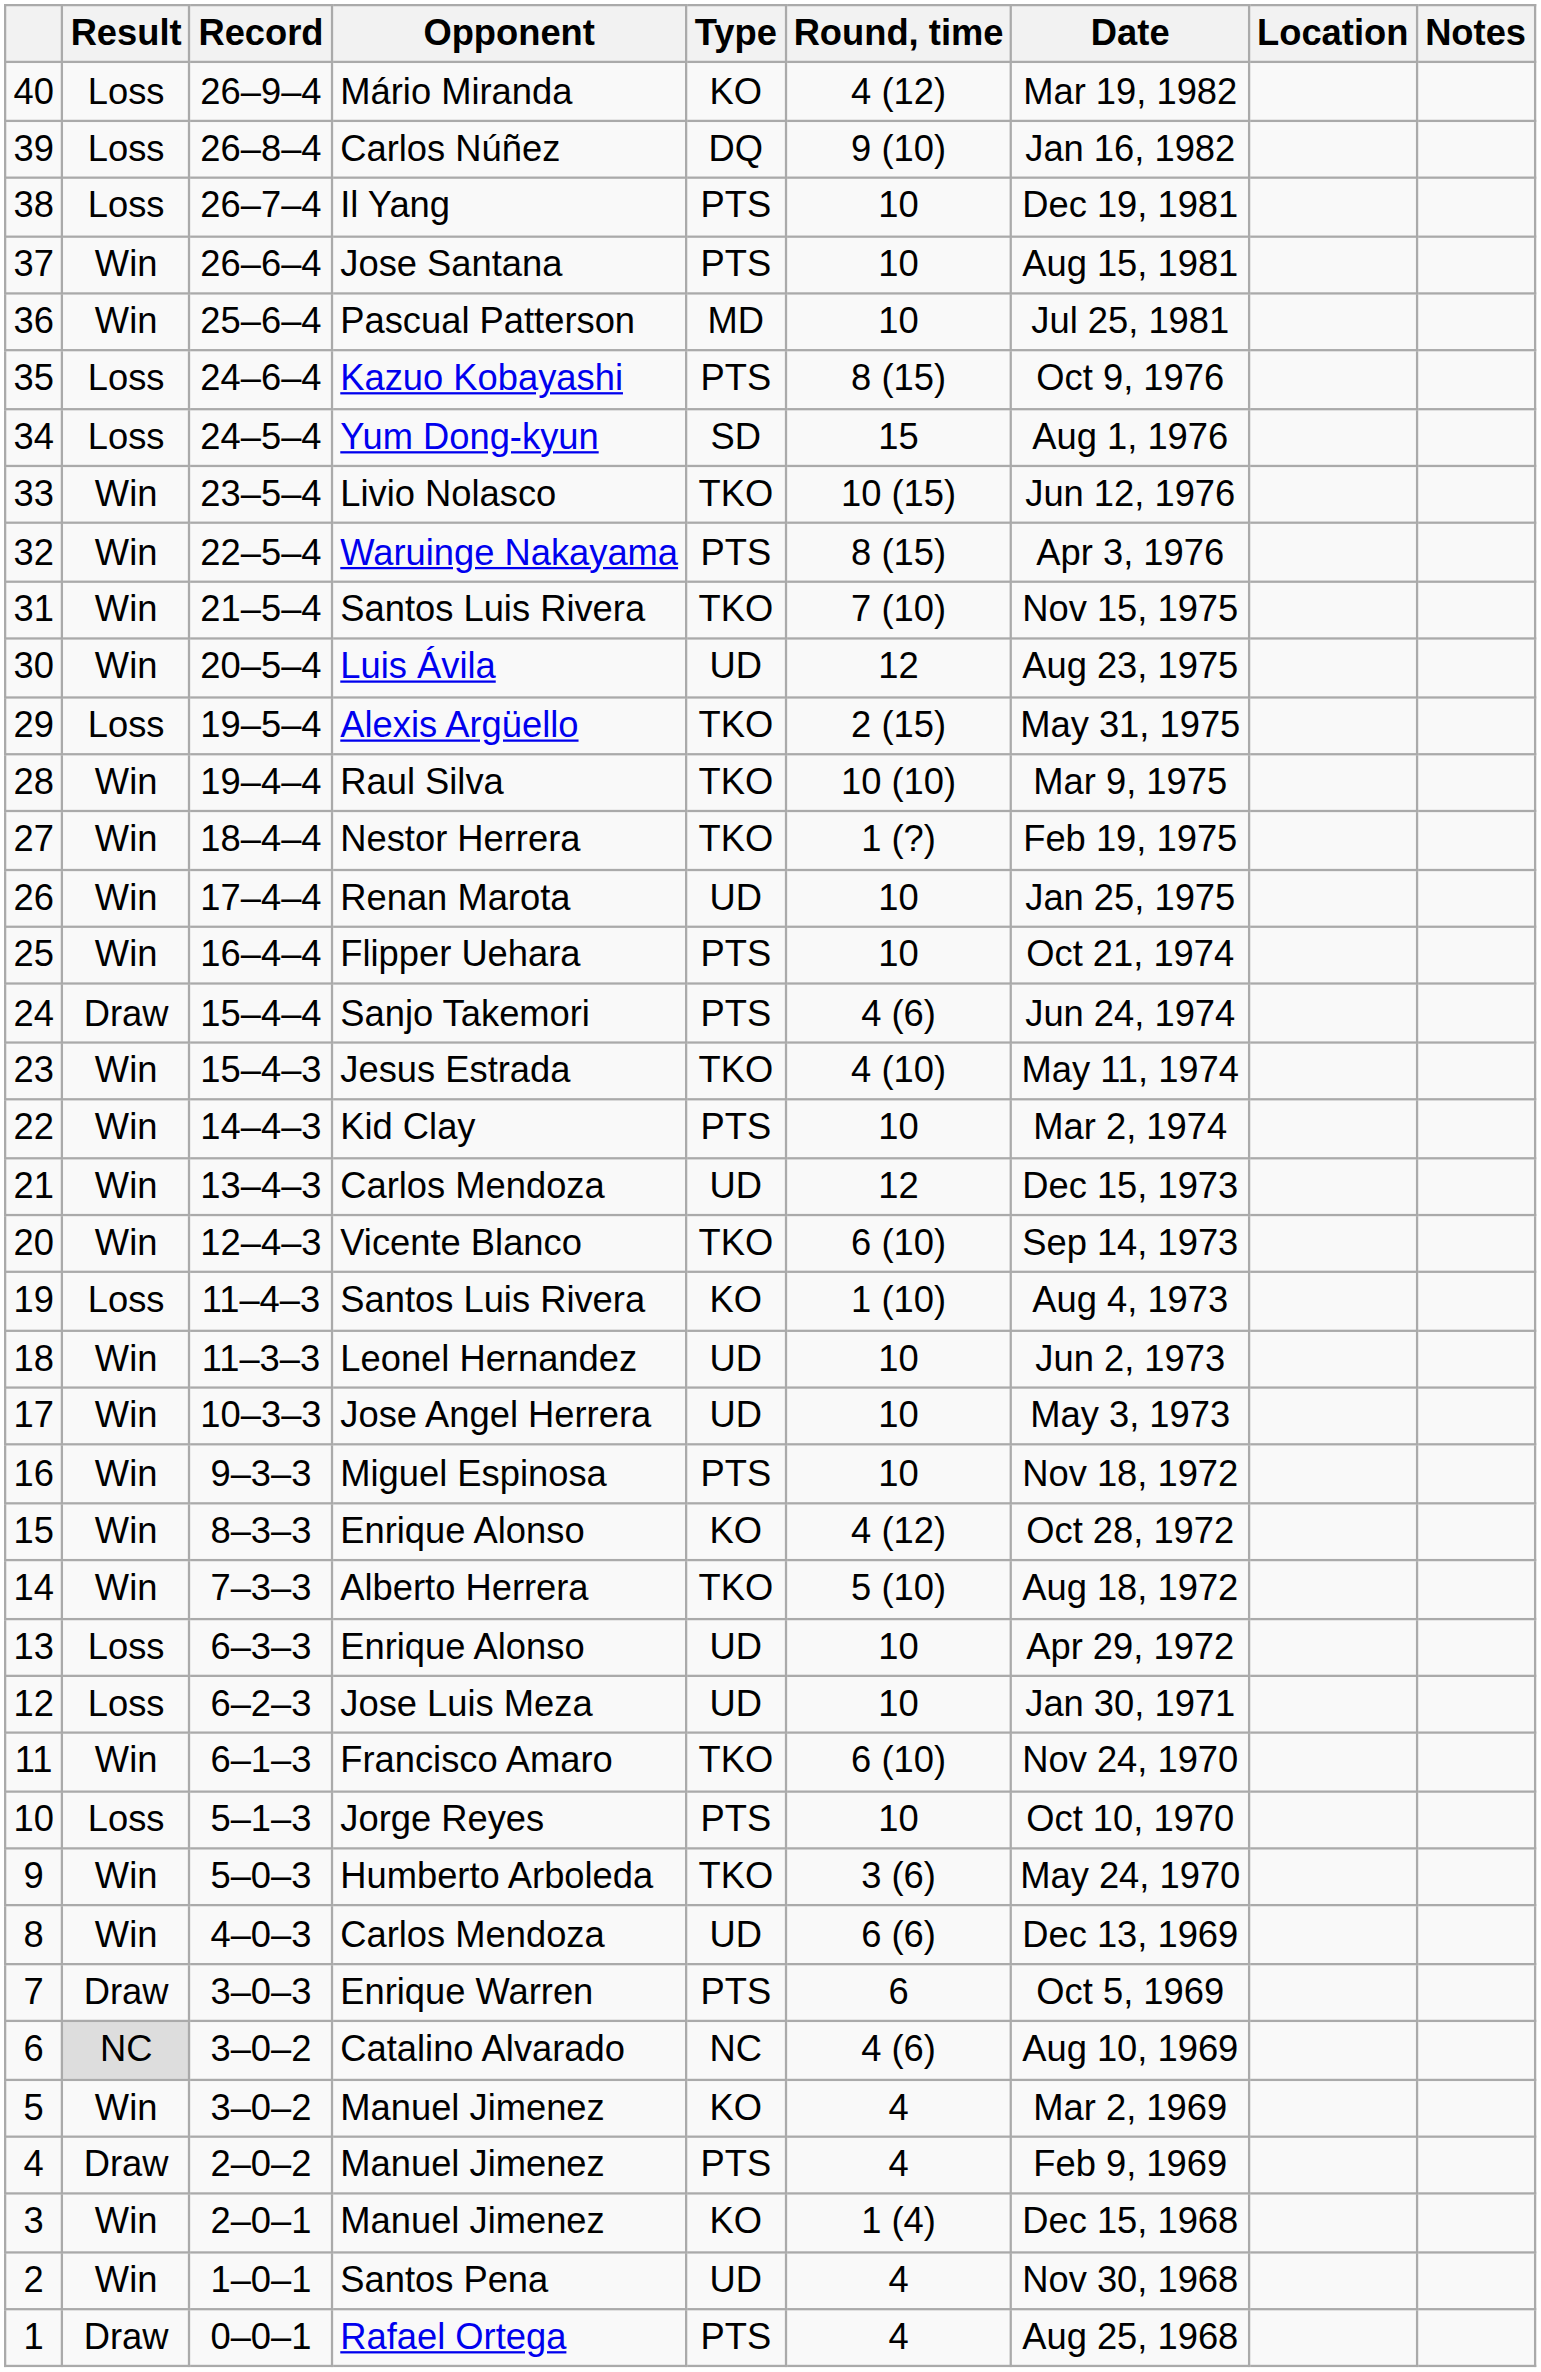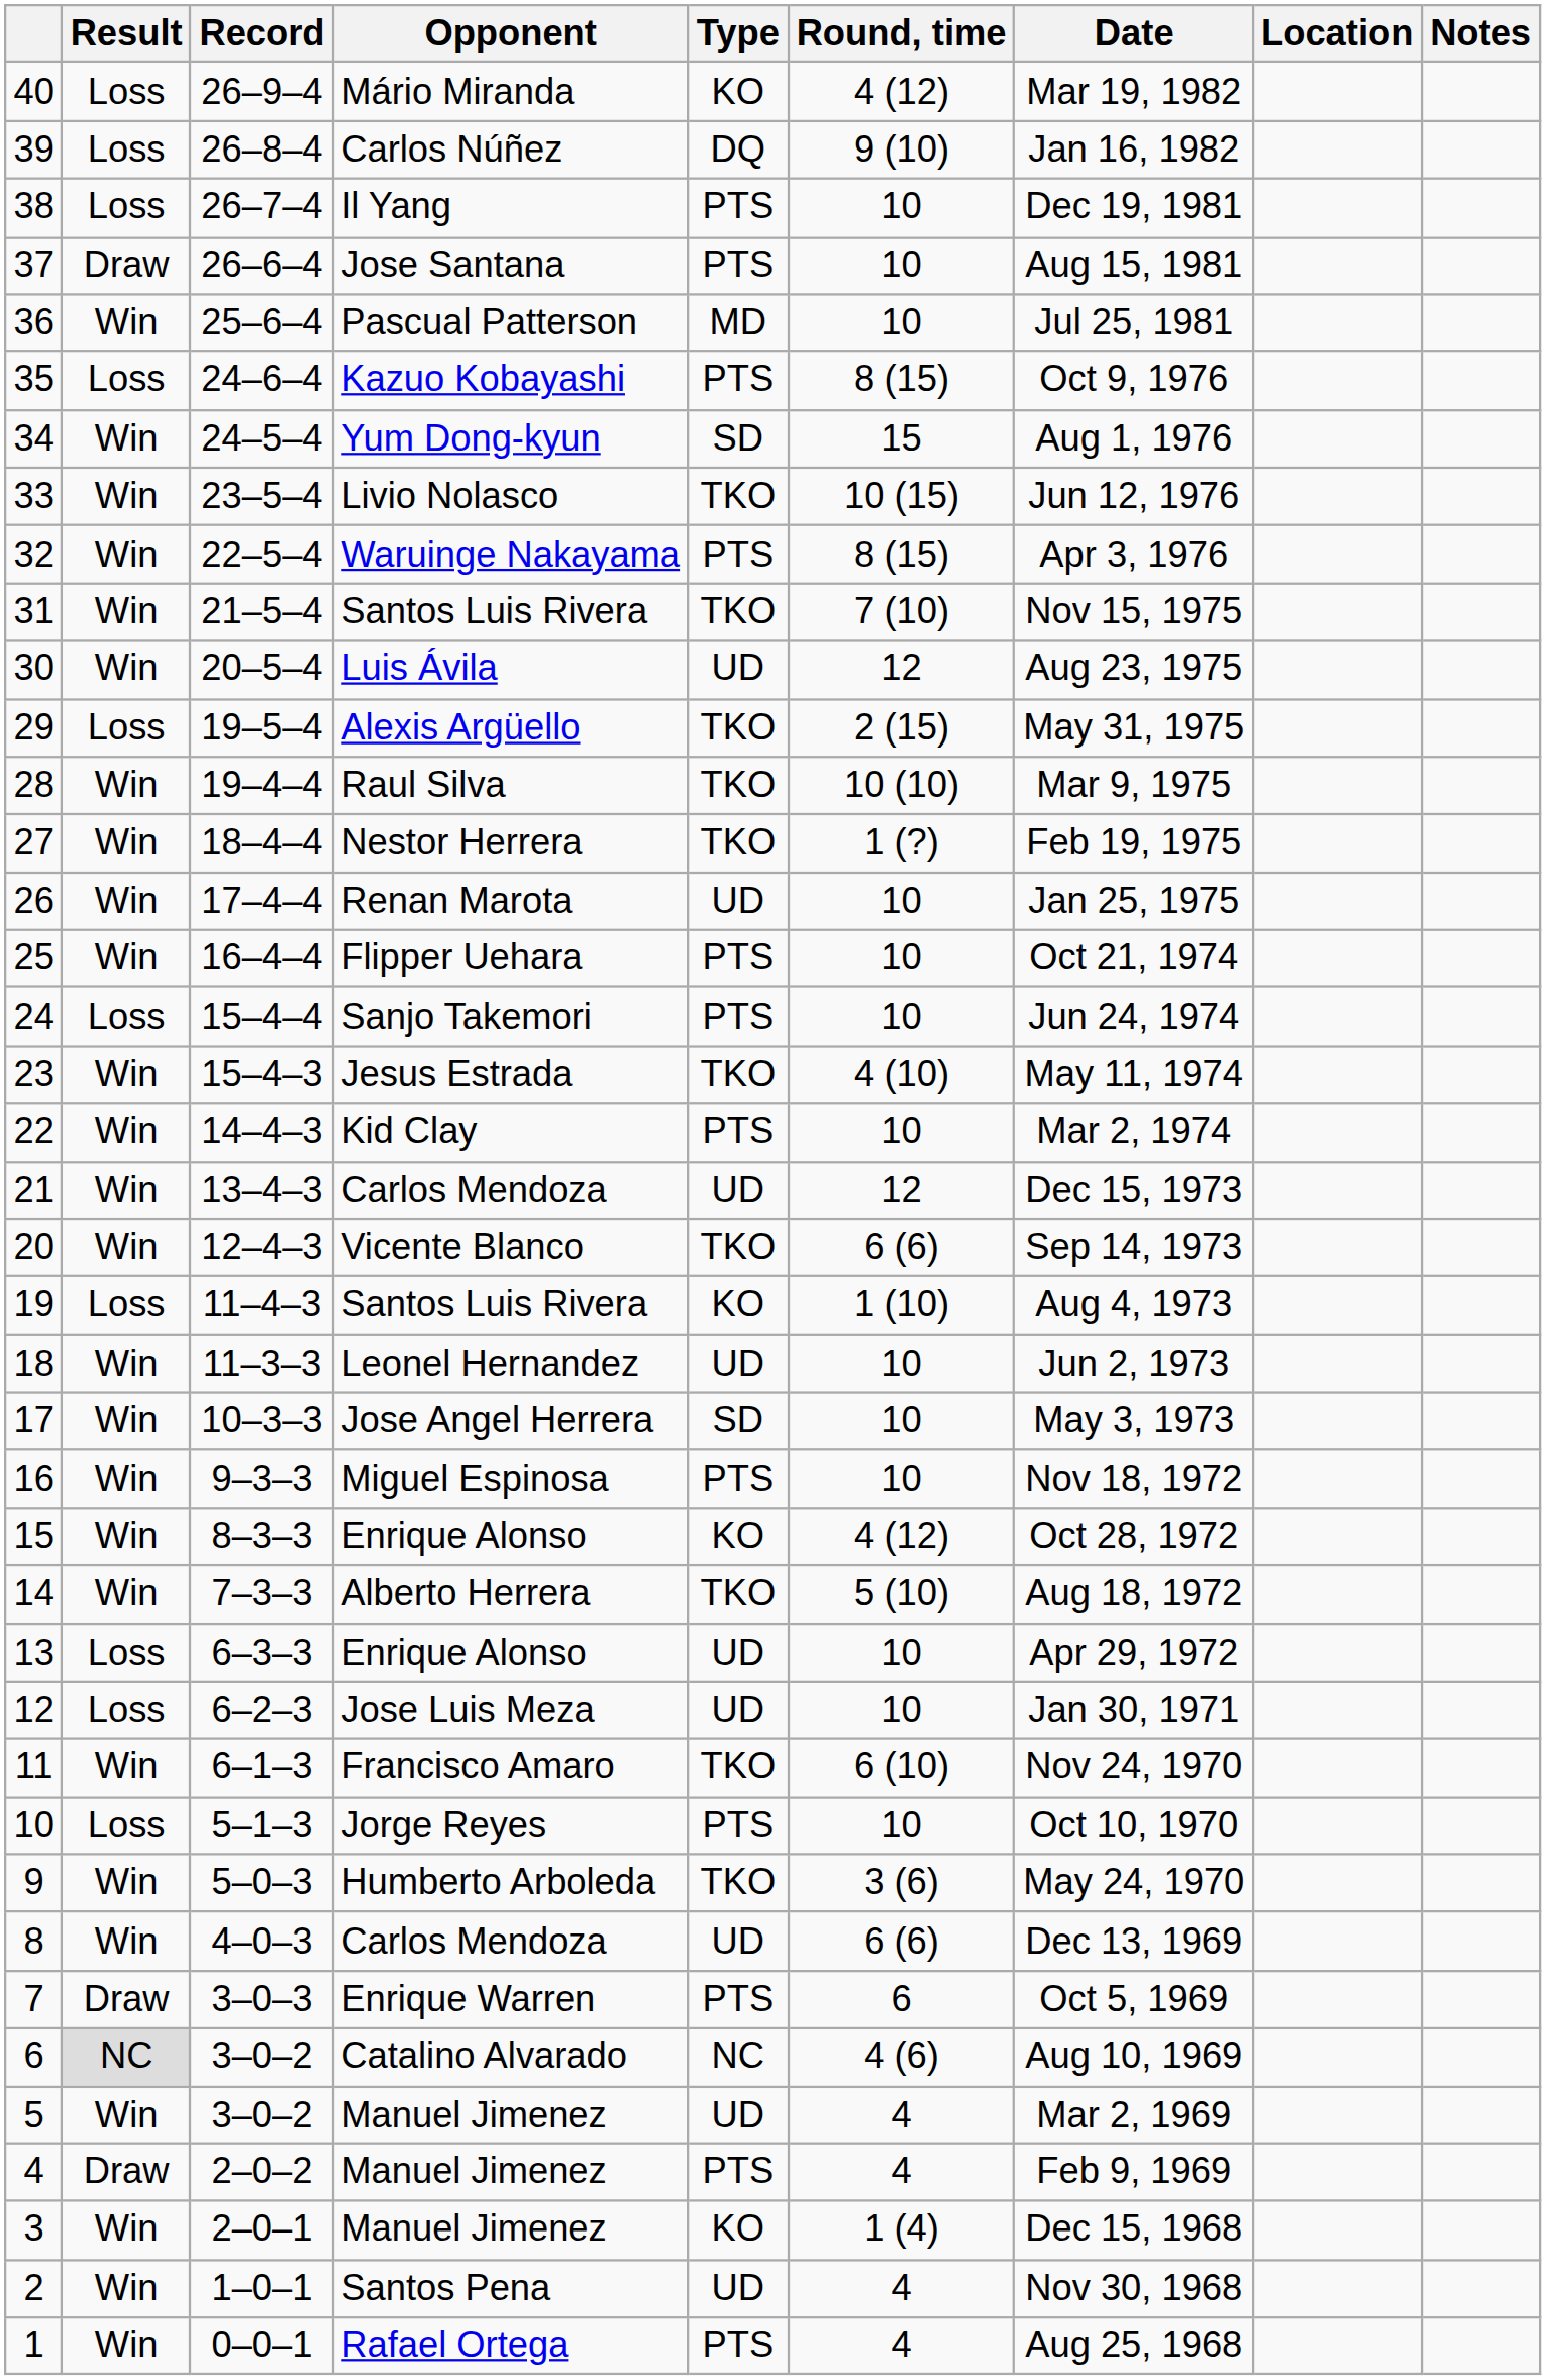 <table class=wikitable style=text-align:center>
 <tr>
 <th></th>
 <th>Result</th>
 <th>Record</th>
 <th>Opponent</th>
 <th>Type</th>
 <th>Round, time</th>
 <th>Date</th>
 <th>Location</th>
 <th>Notes</th>
 </tr>
 <tr>
 <td>40</td>
 <td>Loss</td>
 <td>26–9–4 </td>
 <td align=left>Mário Miranda</td>
 <td>KO</td>
 <td>4 (12)</td>
 <td>Mar 19, 1982</td>
 <td align=left></td>
 <td align=left></td>
 </tr>
 <tr>
 <td>39</td>
 <td>Loss</td>
 <td>26–8–4 </td>
 <td align=left>Carlos Núñez</td>
 <td>DQ</td>
 <td>9 (10)</td>
 <td>Jan 16, 1982</td>
 <td align=left></td>
 <td align=left></td>
 </tr>
 <tr>
 <td>38</td>
 <td>Loss</td>
 <td>26–7–4 </td>
 <td align=left>Il Yang</td>
 <td>PTS</td>
 <td>10</td>
 <td>Dec 19, 1981</td>
 <td align=left></td>
 <td align=left></td>
 </tr>
 <tr>
 <td>37</td>
-<td>Win</td>
+<td>Draw</td>
 <td>26–6–4 </td>
 <td align=left>Jose Santana</td>
 <td>PTS</td>
 <td>10</td>
 <td>Aug 15, 1981</td>
 <td align=left></td>
 <td align=left></td>
 </tr>
 <tr>
 <td>36</td>
 <td>Win</td>
 <td>25–6–4 </td>
 <td align=left>Pascual Patterson</td>
 <td>MD</td>
 <td>10</td>
 <td>Jul 25, 1981</td>
 <td align=left></td>
 <td align=left></td>
 </tr>
 <tr>
 <td>35</td>
 <td>Loss</td>
 <td>24–6–4 </td>
 <td align=left><a href='#'>Kazuo Kobayashi</a></td>
 <td>PTS</td>
 <td>8 (15)</td>
 <td>Oct 9, 1976</td>
 <td align=left></td>
 <td align=left></td>
 </tr>
 <tr>
 <td>34</td>
-<td>Loss</td>
+<td>Win</td>
 <td>24–5–4 </td>
 <td align=left><a href='#'>Yum Dong-kyun</a></td>
 <td>SD</td>
 <td>15</td>
 <td>Aug 1, 1976</td>
 <td align=left></td>
 <td align=left></td>
 </tr>
 <tr>
 <td>33</td>
 <td>Win</td>
 <td>23–5–4 </td>
 <td align=left>Livio Nolasco</td>
 <td>TKO</td>
 <td>10 (15)</td>
 <td>Jun 12, 1976</td>
 <td align=left></td>
 <td align=left></td>
 </tr>
 <tr>
 <td>32</td>
 <td>Win</td>
 <td>22–5–4 </td>
 <td align=left><a href='#'>Waruinge Nakayama</a></td>
 <td>PTS</td>
 <td>8 (15)</td>
 <td>Apr 3, 1976</td>
 <td align=left></td>
 <td align=left></td>
 </tr>
 <tr>
 <td>31</td>
 <td>Win</td>
 <td>21–5–4 </td>
 <td align=left>Santos Luis Rivera</td>
 <td>TKO</td>
 <td>7 (10)</td>
 <td>Nov 15, 1975</td>
 <td align=left></td>
 <td align=left></td>
 </tr>
 <tr>
 <td>30</td>
 <td>Win</td>
 <td>20–5–4 </td>
 <td align=left><a href='#'>Luis Ávila</a></td>
 <td>UD</td>
 <td>12</td>
 <td>Aug 23, 1975</td>
 <td align=left></td>
 <td align=left></td>
 </tr>
 <tr>
 <td>29</td>
 <td>Loss</td>
 <td>19–5–4 </td>
 <td align=left><a href='#'>Alexis Argüello</a></td>
 <td>TKO</td>
 <td>2 (15)</td>
 <td>May 31, 1975</td>
 <td align=left></td>
 <td align=left></td>
 </tr>
 <tr>
 <td>28</td>
 <td>Win</td>
 <td>19–4–4 </td>
 <td align=left>Raul Silva</td>
 <td>TKO</td>
 <td>10 (10)</td>
 <td>Mar 9, 1975</td>
 <td align=left></td>
 <td align=left></td>
 </tr>
 <tr>
 <td>27</td>
 <td>Win</td>
 <td>18–4–4 </td>
 <td align=left>Nestor Herrera</td>
 <td>TKO</td>
 <td>1 (?)</td>
 <td>Feb 19, 1975</td>
 <td align=left></td>
 <td align=left></td>
 </tr>
 <tr>
 <td>26</td>
 <td>Win</td>
 <td>17–4–4 </td>
 <td align=left>Renan Marota</td>
 <td>UD</td>
 <td>10</td>
 <td>Jan 25, 1975</td>
 <td align=left></td>
 <td align=left></td>
 </tr>
 <tr>
 <td>25</td>
 <td>Win</td>
 <td>16–4–4 </td>
 <td align=left>Flipper Uehara</td>
 <td>PTS</td>
 <td>10</td>
 <td>Oct 21, 1974</td>
 <td align=left></td>
 <td align=left></td>
 </tr>
 <tr>
 <td>24</td>
-<td>Draw</td>
+<td>Loss</td>
 <td>15–4–4 </td>
 <td align=left>Sanjo Takemori</td>
 <td>PTS</td>
-<td>4 (6)</td>
+<td>10</td>
 <td>Jun 24, 1974</td>
 <td align=left></td>
 <td align=left></td>
 </tr>
 <tr>
 <td>23</td>
 <td>Win</td>
 <td>15–4–3 </td>
 <td align=left>Jesus Estrada</td>
 <td>TKO</td>
 <td>4 (10)</td>
 <td>May 11, 1974</td>
 <td align=left></td>
 <td align=left></td>
 </tr>
 <tr>
 <td>22</td>
 <td>Win</td>
 <td>14–4–3 </td>
 <td align=left>Kid Clay</td>
 <td>PTS</td>
 <td>10</td>
 <td>Mar 2, 1974</td>
 <td align=left></td>
 <td align=left></td>
 </tr>
 <tr>
 <td>21</td>
 <td>Win</td>
 <td>13–4–3 </td>
 <td align=left>Carlos Mendoza</td>
 <td>UD</td>
 <td>12</td>
 <td>Dec 15, 1973</td>
 <td align=left></td>
 <td align=left></td>
 </tr>
 <tr>
 <td>20</td>
 <td>Win</td>
 <td>12–4–3 </td>
 <td align=left>Vicente Blanco</td>
 <td>TKO</td>
-<td>6 (10)</td>
+<td>6 (6)</td>
 <td>Sep 14, 1973</td>
 <td align=left></td>
 <td align=left></td>
 </tr>
 <tr>
 <td>19</td>
 <td>Loss</td>
 <td>11–4–3 </td>
 <td align=left>Santos Luis Rivera</td>
 <td>KO</td>
 <td>1 (10)</td>
 <td>Aug 4, 1973</td>
 <td align=left></td>
 <td align=left></td>
 </tr>
 <tr>
 <td>18</td>
 <td>Win</td>
 <td>11–3–3 </td>
 <td align=left>Leonel Hernandez</td>
 <td>UD</td>
 <td>10</td>
 <td>Jun 2, 1973</td>
 <td align=left></td>
 <td align=left></td>
 </tr>
 <tr>
 <td>17</td>
 <td>Win</td>
 <td>10–3–3 </td>
 <td align=left>Jose Angel Herrera</td>
-<td>UD</td>
+<td>SD</td>
 <td>10</td>
 <td>May 3, 1973</td>
 <td align=left></td>
 <td align=left></td>
 </tr>
 <tr>
 <td>16</td>
 <td>Win</td>
 <td>9–3–3 </td>
 <td align=left>Miguel Espinosa</td>
 <td>PTS</td>
 <td>10</td>
 <td>Nov 18, 1972</td>
 <td align=left></td>
 <td align=left></td>
 </tr>
 <tr>
 <td>15</td>
 <td>Win</td>
 <td>8–3–3 </td>
 <td align=left>Enrique Alonso</td>
 <td>KO</td>
 <td>4 (12)</td>
 <td>Oct 28, 1972</td>
 <td align=left></td>
 <td align=left></td>
 </tr>
 <tr>
 <td>14</td>
 <td>Win</td>
 <td>7–3–3 </td>
 <td align=left>Alberto Herrera</td>
 <td>TKO</td>
 <td>5 (10)</td>
 <td>Aug 18, 1972</td>
 <td align=left></td>
 <td align=left></td>
 </tr>
 <tr>
 <td>13</td>
 <td>Loss</td>
 <td>6–3–3 </td>
 <td align=left>Enrique Alonso</td>
 <td>UD</td>
 <td>10</td>
 <td>Apr 29, 1972</td>
 <td align=left></td>
 <td align=left></td>
 </tr>
 <tr>
 <td>12</td>
 <td>Loss</td>
 <td>6–2–3 </td>
 <td align=left>Jose Luis Meza</td>
 <td>UD</td>
 <td>10</td>
 <td>Jan 30, 1971</td>
 <td align=left></td>
 <td align=left></td>
 </tr>
 <tr>
 <td>11</td>
 <td>Win</td>
 <td>6–1–3 </td>
 <td align=left>Francisco Amaro</td>
 <td>TKO</td>
 <td>6 (10)</td>
 <td>Nov 24, 1970</td>
 <td align=left></td>
 <td align=left></td>
 </tr>
 <tr>
 <td>10</td>
 <td>Loss</td>
 <td>5–1–3 </td>
 <td align=left>Jorge Reyes</td>
 <td>PTS</td>
 <td>10</td>
 <td>Oct 10, 1970</td>
 <td align=left></td>
 <td align=left></td>
 </tr>
 <tr>
 <td>9</td>
 <td>Win</td>
 <td>5–0–3 </td>
 <td align=left>Humberto Arboleda</td>
 <td>TKO</td>
 <td>3 (6)</td>
 <td>May 24, 1970</td>
 <td align=left></td>
 <td align=left></td>
 </tr>
 <tr>
 <td>8</td>
 <td>Win</td>
 <td>4–0–3 </td>
 <td align=left>Carlos Mendoza</td>
 <td>UD</td>
 <td>6 (6)</td>
 <td>Dec 13, 1969</td>
 <td align=left></td>
 <td align=left></td>
 </tr>
 <tr>
 <td>7</td>
 <td>Draw</td>
 <td>3–0–3 </td>
 <td align=left>Enrique Warren</td>
 <td>PTS</td>
 <td>6</td>
 <td>Oct 5, 1969</td>
 <td align=left></td>
 <td align=left></td>
 </tr>
 <tr>
 <td>6</td>
 <td style=background:#DDD>NC</td>
 <td>3–0–2 </td>
 <td align=left>Catalino Alvarado</td>
 <td>NC</td>
 <td>4 (6)</td>
 <td>Aug 10, 1969</td>
 <td align=left></td>
 <td align=left></td>
 </tr>
 <tr>
 <td>5</td>
 <td>Win</td>
 <td>3–0–2</td>
 <td align=left>Manuel Jimenez</td>
-<td>KO</td>
+<td>UD</td>
 <td>4</td>
 <td>Mar 2, 1969</td>
 <td align=left></td>
 <td align=left></td>
 </tr>
 <tr>
 <td>4</td>
 <td>Draw</td>
 <td>2–0–2</td>
 <td align=left>Manuel Jimenez</td>
 <td>PTS</td>
 <td>4</td>
 <td>Feb 9, 1969</td>
 <td align=left></td>
 <td align=left></td>
 </tr>
 <tr>
 <td>3</td>
 <td>Win</td>
 <td>2–0–1</td>
 <td align=left>Manuel Jimenez</td>
 <td>KO</td>
 <td>1 (4)</td>
 <td>Dec 15, 1968</td>
 <td align=left></td>
 <td align=left></td>
 </tr>
 <tr>
 <td>2</td>
 <td>Win</td>
 <td>1–0–1</td>
 <td align=left>Santos Pena</td>
 <td>UD</td>
 <td>4</td>
 <td>Nov 30, 1968</td>
 <td align=left></td>
 <td align=left></td>
 </tr>
 <tr>
 <td>1</td>
-<td>Draw</td>
+<td>Win</td>
 <td>0–0–1</td>
 <td align=left><a href='#'>Rafael Ortega</a></td>
 <td>PTS</td>
 <td>4</td>
 <td>Aug 25, 1968</td>
 <td align=left></td>
 <td align=left></td>
 </tr>
 </table>
